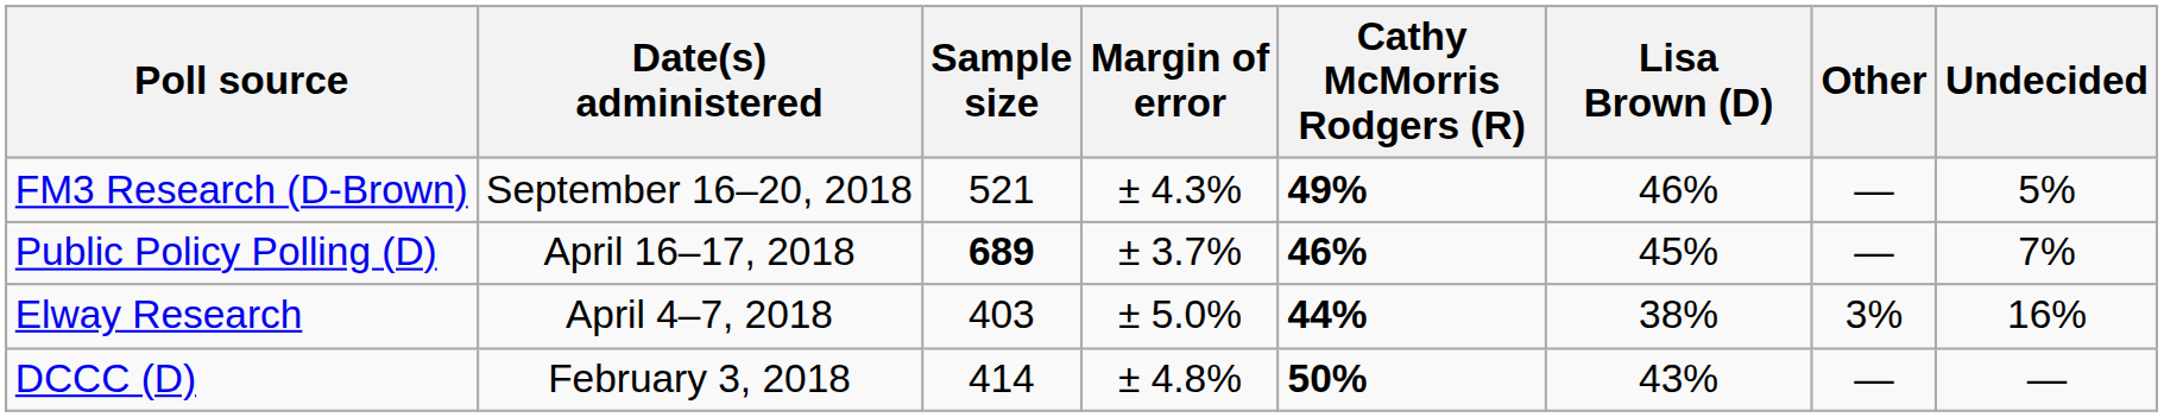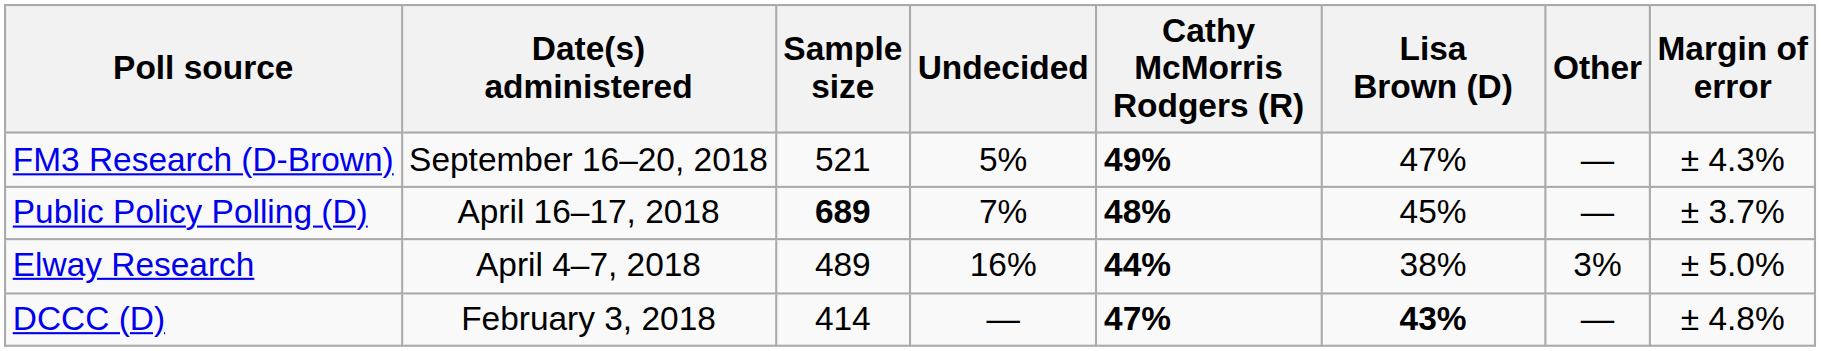 <table class="wikitable">
 <tr>
 <th>Poll source</th>
 <th>Date(s)<br>administered</th>
 <th>Sample<br>size</th>
-<th>Margin of<br>error</th>
+<th>Undecided</th>
 <th style="width:100px;">Cathy<br>McMorris Rodgers (R)</th>
 <th style="width:100px;">Lisa<br>Brown (D)</th>
 <th>Other</th>
-<th>Undecided</th>
+<th>Margin of<br>error</th>
 </tr>
 <tr>
 <td><a href='#'>FM3 Research (D-Brown)</a></td>
 <td align=center>September 16–20, 2018</td>
 <td align=center>521</td>
+<td align=center>5%</td>
+<td><strong>49%</strong></td>
+<td align=center>47%</td>
+<td align=center>—</td>
 <td align=center>± 4.3%</td>
-<td><strong>49%</strong></td>
-<td align=center>46%</td>
-<td align=center>—</td>
-<td align=center>5%</td>
 </tr>
 <tr>
 <td><a href='#'>Public Policy Polling (D)</a></td>
 <td align=center>April 16–17, 2018</td>
 <td align=center><strong>689</strong></td>
-<td align=center>± 3.7%</td>
-<td><strong>46%</strong></td>
+<td align=center>7%</td>
+<td><strong>48%</strong></td>
 <td align=center>45%</td>
 <td align=center>—</td>
-<td align=center>7%</td>
+<td align=center>± 3.7%</td>
 </tr>
 <tr>
 <td><a href='#'>Elway Research</a></td>
 <td align=center>April 4–7, 2018</td>
-<td align=center>403</td>
-<td align=center>± 5.0%</td>
+<td align=center>489</td>
+<td align=center>16%</td>
 <td><strong>44%</strong></td>
 <td align=center>38%</td>
 <td align=center>3%</td>
-<td align=center>16%</td>
+<td align=center>± 5.0%</td>
 </tr>
 <tr>
 <td><a href='#'>DCCC (D)</a></td>
 <td align=center>February 3, 2018</td>
 <td align=center>414</td>
+<td align=center>—</td>
+<td><strong>47%</strong></td>
+<td align=center><strong>43%</strong></td>
+<td align=center>—</td>
 <td align=center>± 4.8%</td>
-<td><strong>50%</strong></td>
-<td align=center>43%</td>
-<td align=center>—</td>
-<td align=center>—</td>
 </tr>
 </table>
